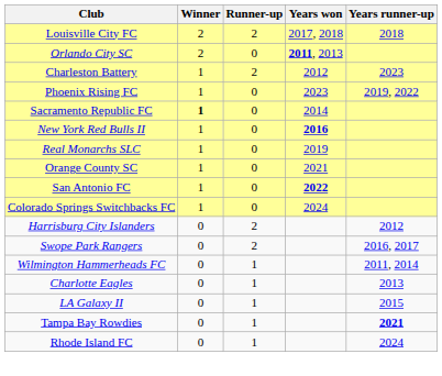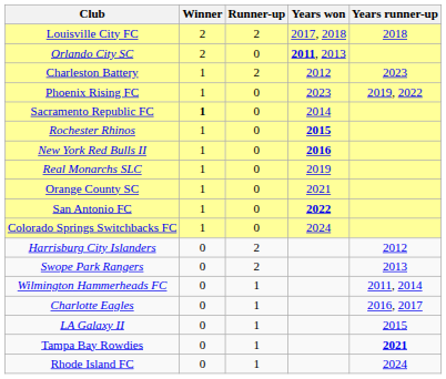 <table class="wikitable" style=text-align:center;">
 <tr>
 <th>Club</th>
 <th>Winner</th>
 <th>Runner-up</th>
 <th>Years won</th>
 <th>Years runner-up</th>
 </tr>
 <tr bgcolor=#FFFF99>
 <td><a href='#'>Louisville City FC</a></td>
 <td>2</td>
 <td>2</td>
 <td><a href='#'>2017</a>, <a href='#'>2018</a></td>
 <td><a href='#'>2018</a></td>
 </tr>
 <tr bgcolor=#FFFF99>
 <td><em><a href='#'>Orlando City SC</a></em></td>
 <td>2</td>
 <td>0</td>
 <td><strong><a href='#'>2011</a></strong>, <a href='#'>2013</a></td>
 <td></td>
 </tr>
 <tr bgcolor=#FFFF99>
 <td><a href='#'>Charleston Battery</a></td>
 <td>1</td>
 <td>2</td>
 <td><a href='#'>2012</a></td>
 <td><a href='#'>2023</a></td>
 </tr>
 <tr bgcolor=#FFFF99>
 <td><a href='#'>Phoenix Rising FC</a></td>
 <td>1</td>
 <td>0</td>
 <td><a href='#'>2023</a></td>
 <td><a href='#'>2019</a>, <a href='#'>2022</a></td>
 </tr>
 <tr bgcolor=#FFFF99>
 <td><a href='#'>Sacramento Republic FC</a></td>
 <td><strong>1</strong></td>
 <td>0</td>
 <td><a href='#'>2014</a></td>
+<td></td>
+</tr>
+<tr bgcolor=#FFFF99>
+<td><em><a href='#'>Rochester Rhinos</a></em></td>
+<td>1</td>
+<td>0</td>
+<td><strong><a href='#'>2015</a></strong></td>
 <td></td>
 </tr>
 <tr bgcolor=#FFFF99>
 <td><em><a href='#'>New York Red Bulls II</a></em></td>
 <td>1</td>
 <td>0</td>
 <td><strong><a href='#'>2016</a></strong></td>
 <td></td>
 </tr>
 <tr bgcolor=#FFFF99>
 <td><em><a href='#'>Real Monarchs SLC</a></em></td>
 <td>1</td>
 <td>0</td>
 <td><a href='#'>2019</a></td>
 <td></td>
 </tr>
 <tr bgcolor=#FFFF99>
 <td><a href='#'>Orange County SC</a></td>
 <td>1</td>
 <td>0</td>
 <td><a href='#'>2021</a></td>
 <td></td>
 </tr>
 <tr bgcolor=#FFFF99>
 <td><a href='#'>San Antonio FC</a></td>
 <td>1</td>
 <td>0</td>
 <td><strong><a href='#'>2022</a></strong></td>
 <td></td>
 </tr>
 <tr bgcolor=#FFFF99>
 <td><a href='#'>Colorado Springs Switchbacks FC</a></td>
 <td>1</td>
 <td>0</td>
 <td><a href='#'>2024</a></td>
 <td></td>
 </tr>
 <tr>
 <td><em><a href='#'>Harrisburg City Islanders</a></em></td>
 <td>0</td>
 <td>2</td>
 <td></td>
 <td><a href='#'>2012</a></td>
 </tr>
 <tr>
 <td><em><a href='#'>Swope Park Rangers</a></em></td>
 <td>0</td>
 <td>2</td>
 <td></td>
-<td><a href='#'>2016</a>, <a href='#'>2017</a></td>
+<td><a href='#'>2013</a></td>
 </tr>
 <tr>
 <td><em><a href='#'>Wilmington Hammerheads FC</a></em></td>
 <td>0</td>
 <td>1</td>
 <td></td>
 <td><a href='#'>2011</a>, <a href='#'>2014</a></td>
 </tr>
 <tr>
 <td><em><a href='#'>Charlotte Eagles</a></em></td>
 <td>0</td>
 <td>1</td>
 <td></td>
-<td><a href='#'>2013</a></td>
+<td><a href='#'>2016</a>, <a href='#'>2017</a></td>
 </tr>
 <tr>
 <td><em><a href='#'>LA Galaxy II</a></em></td>
 <td>0</td>
 <td>1</td>
 <td></td>
 <td><a href='#'>2015</a></td>
 </tr>
 <tr>
 <td><a href='#'>Tampa Bay Rowdies</a></td>
 <td>0</td>
 <td>1</td>
 <td></td>
 <td><strong><a href='#'>2021</a></strong></td>
 </tr>
 <tr>
 <td><a href='#'>Rhode Island FC</a></td>
 <td>0</td>
 <td>1</td>
 <td></td>
 <td><a href='#'>2024</a></td>
 </tr>
 </table>
